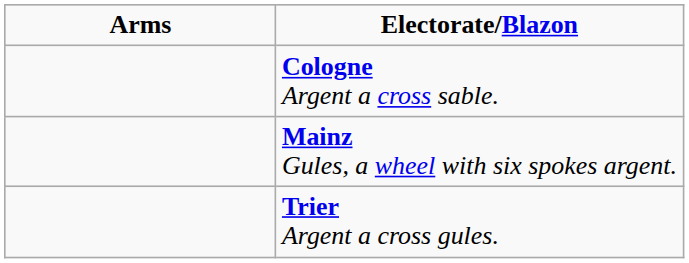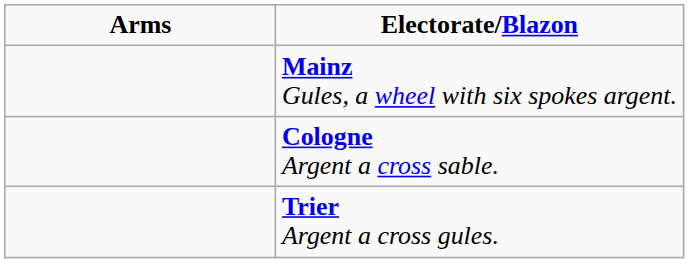 <table class="wikitable">
 <tr valign="top" align="center">
 <td width="160"><strong>Arms</strong></td>
 <td><strong>Electorate/<a href='#'>Blazon</a></strong></td>
+</tr>
+<tr>
+<td align="center"></td>
+<td><strong><a href='#'>Mainz</a></strong><br><em>Gules, a <a href='#'>wheel</a> with six spokes argent.</em></td>
 </tr>
 <tr valign="top">
 <td align="center"></td>
 <td><strong><a href='#'>Cologne</a></strong><br><em>Argent a <a href='#'>cross</a> sable.</em></td>
 </tr>
 <tr>
 <td align="center"></td>
-<td><strong><a href='#'>Mainz</a></strong><br><em>Gules, a <a href='#'>wheel</a> with six spokes argent.</em></td>
-</tr>
-<tr>
-<td align="center"></td>
 <td><strong><a href='#'>Trier</a></strong><br><em>Argent a cross gules.</em></td>
 </tr>
 </table>
